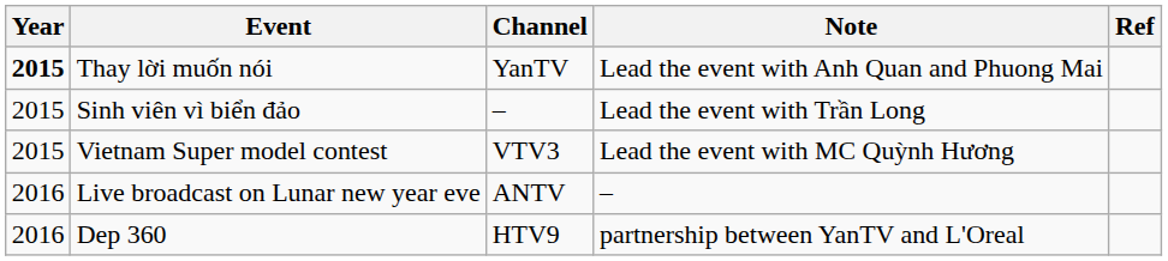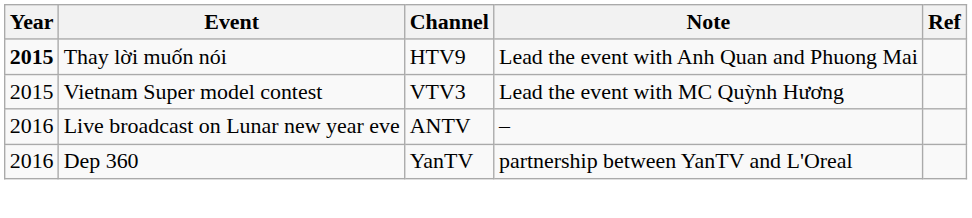 <table class="wikitable">
 <tr>
 <th>Year</th>
 <th>Event</th>
 <th>Channel</th>
 <th>Note</th>
 <th>Ref</th>
 </tr>
 <tr>
 <td><strong>2015</strong></td>
 <td>Thay lời muốn nói</td>
-<td>YanTV</td>
+<td>HTV9</td>
 <td>Lead the event with Anh Quan and Phuong Mai</td>
-<td></td>
-</tr>
-<tr>
-<td>2015</td>
-<td>Sinh viên vì biển đảo</td>
-<td>–</td>
-<td>Lead the event with Trần Long</td>
 <td></td>
 </tr>
 <tr>
 <td>2015</td>
 <td>Vietnam Super model contest</td>
 <td>VTV3</td>
 <td>Lead the event with MC Quỳnh Hương</td>
 <td></td>
 </tr>
 <tr>
 <td>2016</td>
 <td>Live broadcast on Lunar new year eve</td>
 <td>ANTV</td>
 <td>–</td>
 <td></td>
 </tr>
 <tr>
 <td>2016</td>
 <td>Dep 360</td>
-<td>HTV9</td>
+<td>YanTV</td>
 <td>partnership between YanTV and L'Oreal</td>
 <td></td>
 </tr>
 </table>
